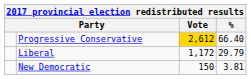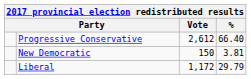 <table class="wikitable">
 <tr>
 <th colspan="4"><a href='#'>2017 provincial election</a> redistributed results</th>
 </tr>
 <tr>
 <th bgcolor="#DDDDFF" width="130px" colspan="2">Party</th>
 <th bgcolor="#DDDDFF" width="50px">Vote</th>
 <th bgcolor="#DDDDFF" width="30px">%</th>
 </tr>
 <tr>
 <td> </td>
 <td><a href='#'>Progressive Conservative</a></td>
-<td align=right style="background: gold;">2,612</td>
+<td align=right>2,612</td>
 <td align=right>66.40</td>
+</tr>
+<tr>
+<td> </td>
+<td><a href='#'>New Democratic</a></td>
+<td align=right>150</td>
+<td align=right>3.81</td>
 </tr>
 <tr>
 <td> </td>
 <td><a href='#'>Liberal</a></td>
 <td align=right>1,172</td>
 <td align=right>29.79</td>
 </tr>
-<tr>
-<td> </td>
-<td><a href='#'>New Democratic</a></td>
-<td align=right>150</td>
-<td align=right>3.81</td>
-</tr>
 </table>
